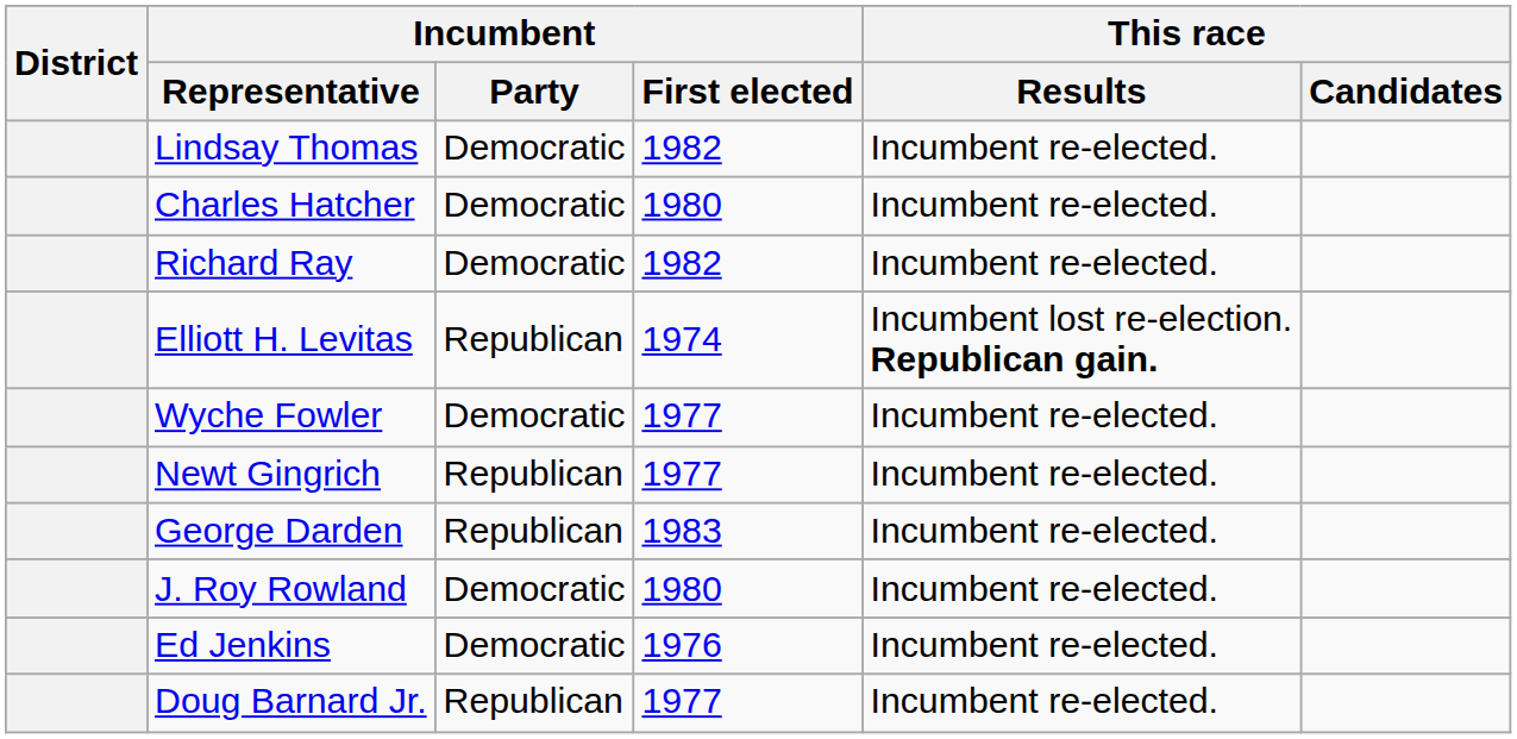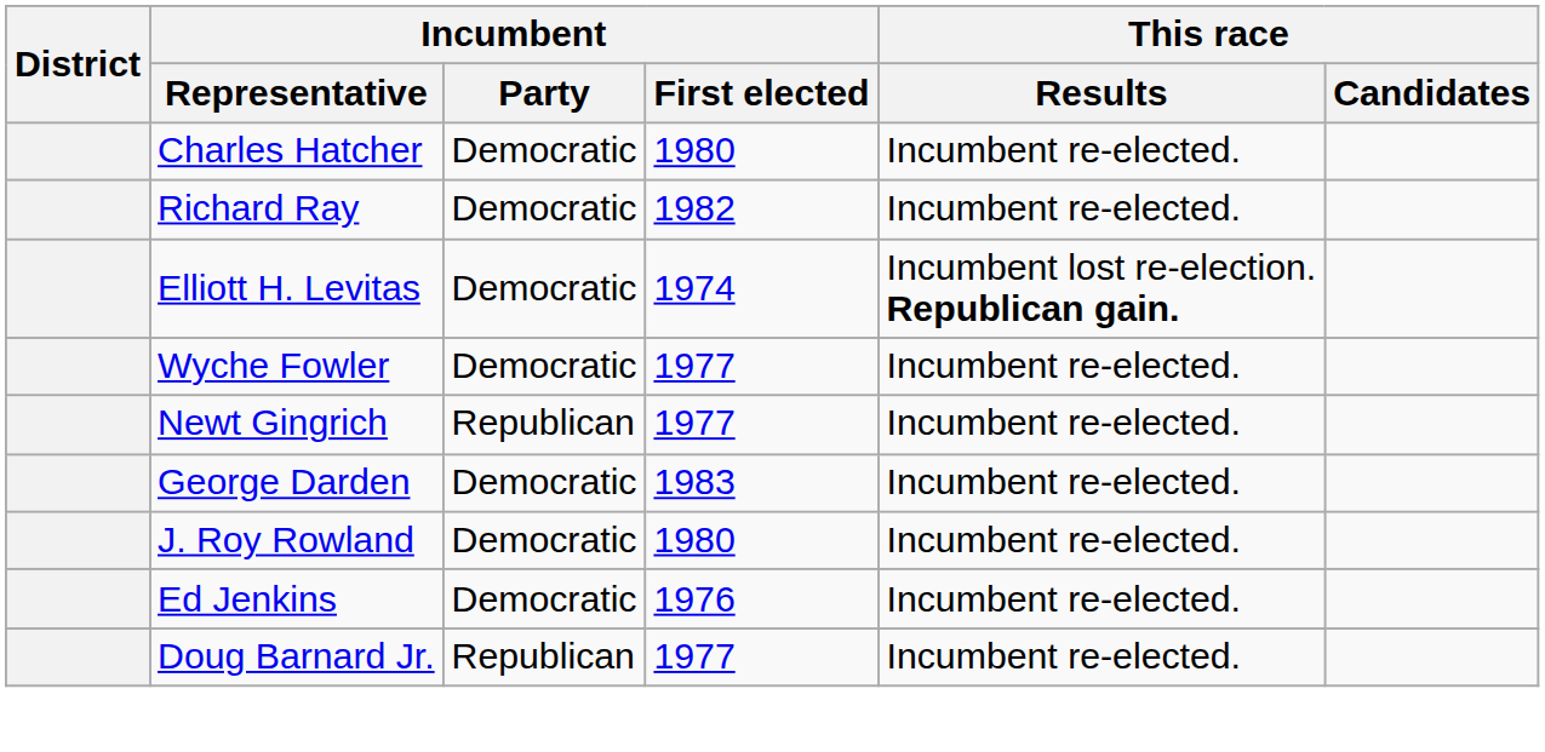 <table class=wikitable>
 <tr>
 <th rowspan=2>District</th>
 <th colspan=3>Incumbent</th>
 <th colspan=2>This race</th>
 </tr>
 <tr>
 <th>Representative</th>
 <th>Party</th>
 <th>First elected</th>
 <th>Results</th>
 <th>Candidates</th>
-</tr>
-<tr>
-<th></th>
-<td><a href='#'>Lindsay Thomas</a></td>
-<td>Democratic</td>
-<td><a href='#'>1982</a></td>
-<td>Incumbent re-elected.</td>
-<td nowrap></td>
 </tr>
 <tr>
 <th></th>
 <td><a href='#'>Charles Hatcher</a></td>
 <td>Democratic</td>
 <td><a href='#'>1980</a></td>
 <td>Incumbent re-elected.</td>
 <td nowrap></td>
 </tr>
 <tr>
 <th></th>
 <td><a href='#'>Richard Ray</a></td>
 <td>Democratic</td>
 <td><a href='#'>1982</a></td>
 <td>Incumbent re-elected.</td>
 <td nowrap></td>
 </tr>
 <tr>
 <th></th>
 <td><a href='#'>Elliott H. Levitas</a></td>
-<td>Republican</td>
+<td>Democratic</td>
 <td><a href='#'>1974</a></td>
 <td>Incumbent lost re-election.<br><strong>Republican gain.</strong></td>
 <td nowrap></td>
 </tr>
 <tr>
 <th></th>
 <td><a href='#'>Wyche Fowler</a></td>
 <td>Democratic</td>
 <td><a href='#'>1977 </a></td>
 <td>Incumbent re-elected.</td>
 <td nowrap></td>
 </tr>
 <tr>
 <th></th>
 <td><a href='#'>Newt Gingrich</a></td>
 <td>Republican</td>
 <td><a href='#'>1977</a></td>
 <td>Incumbent re-elected.</td>
 <td nowrap></td>
 </tr>
 <tr>
 <th></th>
 <td><a href='#'>George Darden</a></td>
-<td>Republican</td>
+<td>Democratic</td>
 <td><a href='#'>1983</a></td>
 <td>Incumbent re-elected.</td>
 <td nowrap></td>
 </tr>
 <tr>
 <th></th>
 <td><a href='#'>J. Roy Rowland</a></td>
 <td>Democratic</td>
 <td><a href='#'>1980</a></td>
 <td>Incumbent re-elected.</td>
 <td nowrap></td>
 </tr>
 <tr>
 <th></th>
 <td><a href='#'>Ed Jenkins</a></td>
 <td>Democratic</td>
 <td><a href='#'>1976</a></td>
 <td>Incumbent re-elected.</td>
 <td nowrap></td>
 </tr>
 <tr>
 <th></th>
 <td><a href='#'>Doug Barnard Jr.</a></td>
 <td>Republican</td>
 <td><a href='#'>1977</a></td>
 <td>Incumbent re-elected.</td>
 <td nowrap></td>
 </tr>
 </table>
